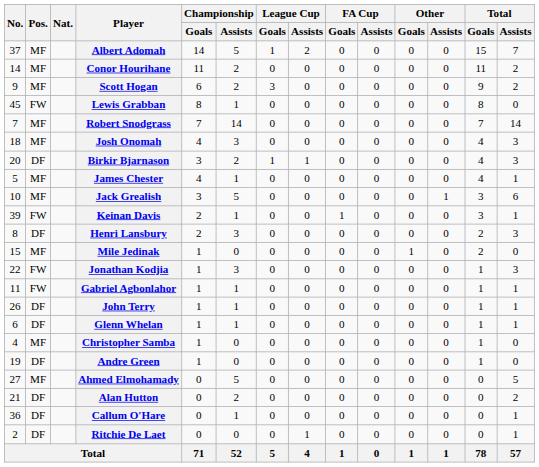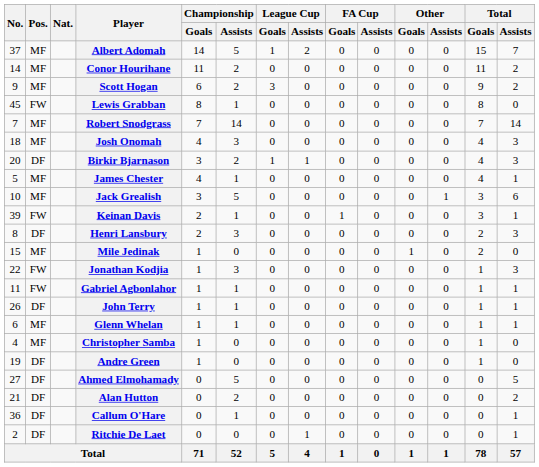 <table class="wikitable plainrowheaders" style="font-size: 95%; text-align: center;">
 <tr>
 <th rowspan="2">No.</th>
 <th rowspan="2">Pos.</th>
 <th rowspan="2">Nat.</th>
 <th rowspan="2">Player</th>
 <th colspan="2">Championship</th>
 <th colspan="2">League Cup</th>
 <th colspan="2">FA Cup</th>
 <th colspan="2">Other</th>
 <th colspan="2">Total</th>
 </tr>
 <tr>
 <th>Goals</th>
 <th>Assists</th>
 <th>Goals</th>
 <th>Assists</th>
 <th>Goals</th>
 <th>Assists</th>
 <th>Goals</th>
 <th>Assists</th>
 <th>Goals</th>
 <th>Assists</th>
 </tr>
 <tr>
 <td>37</td>
 <td>MF</td>
 <td></td>
 <th scope=row><a href='#'>Albert Adomah</a></th>
 <td>14</td>
 <td>5</td>
 <td>1</td>
 <td>2</td>
 <td>0</td>
 <td>0</td>
 <td>0</td>
 <td>0</td>
 <td>15</td>
 <td>7</td>
 </tr>
 <tr>
 <td>14</td>
 <td>MF</td>
 <td></td>
 <th scope=row><a href='#'>Conor Hourihane</a></th>
 <td>11</td>
 <td>2</td>
 <td>0</td>
 <td>0</td>
 <td>0</td>
 <td>0</td>
 <td>0</td>
 <td>0</td>
 <td>11</td>
 <td>2</td>
 </tr>
 <tr>
 <td>9</td>
 <td>MF</td>
 <td></td>
 <th scope=row><a href='#'>Scott Hogan</a></th>
 <td>6</td>
 <td>2</td>
 <td>3</td>
 <td>0</td>
 <td>0</td>
 <td>0</td>
 <td>0</td>
 <td>0</td>
 <td>9</td>
 <td>2</td>
 </tr>
 <tr>
 <td>45</td>
 <td>FW</td>
 <td></td>
 <th scope=row><a href='#'>Lewis Grabban</a></th>
 <td>8</td>
 <td>1</td>
 <td>0</td>
 <td>0</td>
 <td>0</td>
 <td>0</td>
 <td>0</td>
 <td>0</td>
 <td>8</td>
 <td>0</td>
 </tr>
 <tr>
 <td>7</td>
 <td>MF</td>
 <td></td>
 <th scope=row><a href='#'>Robert Snodgrass</a></th>
 <td>7</td>
 <td>14</td>
 <td>0</td>
 <td>0</td>
 <td>0</td>
 <td>0</td>
 <td>0</td>
 <td>0</td>
 <td>7</td>
 <td>14</td>
 </tr>
 <tr>
 <td>18</td>
 <td>MF</td>
 <td></td>
 <th scope=row><a href='#'>Josh Onomah</a></th>
 <td>4</td>
 <td>3</td>
 <td>0</td>
 <td>0</td>
 <td>0</td>
 <td>0</td>
 <td>0</td>
 <td>0</td>
 <td>4</td>
 <td>3</td>
 </tr>
 <tr>
 <td>20</td>
 <td>DF</td>
 <td></td>
 <th scope=row><a href='#'>Birkir Bjarnason</a></th>
 <td>3</td>
 <td>2</td>
 <td>1</td>
 <td>1</td>
 <td>0</td>
 <td>0</td>
 <td>0</td>
 <td>0</td>
 <td>4</td>
 <td>3</td>
 </tr>
 <tr>
 <td>5</td>
 <td>MF</td>
 <td></td>
 <th scope=row><a href='#'>James Chester</a></th>
 <td>4</td>
 <td>1</td>
 <td>0</td>
 <td>0</td>
 <td>0</td>
 <td>0</td>
 <td>0</td>
 <td>0</td>
 <td>4</td>
 <td>1</td>
 </tr>
 <tr>
 <td>10</td>
 <td>MF</td>
 <td></td>
 <th scope=row><a href='#'>Jack Grealish</a></th>
 <td>3</td>
 <td>5</td>
 <td>0</td>
 <td>0</td>
 <td>0</td>
 <td>0</td>
 <td>0</td>
 <td>1</td>
 <td>3</td>
 <td>6</td>
 </tr>
 <tr>
 <td>39</td>
 <td>FW</td>
 <td></td>
 <th scope=row><a href='#'>Keinan Davis</a></th>
 <td>2</td>
 <td>1</td>
 <td>0</td>
 <td>0</td>
 <td>1</td>
 <td>0</td>
 <td>0</td>
 <td>0</td>
 <td>3</td>
 <td>1</td>
 </tr>
 <tr>
 <td>8</td>
 <td>DF</td>
 <td></td>
 <th scope=row><a href='#'>Henri Lansbury</a></th>
 <td>2</td>
 <td>3</td>
 <td>0</td>
 <td>0</td>
 <td>0</td>
 <td>0</td>
 <td>0</td>
 <td>0</td>
 <td>2</td>
 <td>3</td>
 </tr>
 <tr>
 <td>15</td>
 <td>MF</td>
 <td></td>
 <th scope=row><a href='#'>Mile Jedinak</a></th>
 <td>1</td>
 <td>0</td>
 <td>0</td>
 <td>0</td>
 <td>0</td>
 <td>0</td>
 <td>1</td>
 <td>0</td>
 <td>2</td>
 <td>0</td>
 </tr>
 <tr>
 <td>22</td>
 <td>FW</td>
 <td></td>
 <th scope=row><a href='#'>Jonathan Kodjia</a></th>
 <td>1</td>
 <td>3</td>
 <td>0</td>
 <td>0</td>
 <td>0</td>
 <td>0</td>
 <td>0</td>
 <td>0</td>
 <td>1</td>
 <td>3</td>
 </tr>
 <tr>
 <td>11</td>
 <td>FW</td>
 <td></td>
 <th scope=row><a href='#'>Gabriel Agbonlahor</a></th>
 <td>1</td>
 <td>1</td>
 <td>0</td>
 <td>0</td>
 <td>0</td>
 <td>0</td>
 <td>0</td>
 <td>0</td>
 <td>1</td>
 <td>1</td>
 </tr>
 <tr>
 <td>26</td>
 <td>DF</td>
 <td></td>
 <th scope=row><a href='#'>John Terry</a></th>
 <td>1</td>
 <td>1</td>
 <td>0</td>
 <td>0</td>
 <td>0</td>
 <td>0</td>
 <td>0</td>
 <td>0</td>
 <td>1</td>
 <td>1</td>
 </tr>
 <tr>
 <td>6</td>
-<td>DF</td>
+<td>MF</td>
 <td></td>
 <th scope=row><a href='#'>Glenn Whelan</a></th>
 <td>1</td>
 <td>1</td>
 <td>0</td>
 <td>0</td>
 <td>0</td>
 <td>0</td>
 <td>0</td>
 <td>0</td>
 <td>1</td>
 <td>1</td>
 </tr>
 <tr>
 <td>4</td>
 <td>MF</td>
 <td></td>
 <th scope=row><a href='#'>Christopher Samba</a></th>
 <td>1</td>
 <td>0</td>
 <td>0</td>
 <td>0</td>
 <td>0</td>
 <td>0</td>
 <td>0</td>
 <td>0</td>
 <td>1</td>
 <td>0</td>
 </tr>
 <tr>
 <td>19</td>
 <td>DF</td>
 <td></td>
 <th scope=row><a href='#'>Andre Green</a></th>
 <td>1</td>
 <td>0</td>
 <td>0</td>
 <td>0</td>
 <td>0</td>
 <td>0</td>
 <td>0</td>
 <td>0</td>
 <td>1</td>
 <td>0</td>
 </tr>
 <tr>
 <td>27</td>
-<td>MF</td>
+<td>DF</td>
 <td></td>
 <th scope=row><a href='#'>Ahmed Elmohamady</a></th>
 <td>0</td>
 <td>5</td>
 <td>0</td>
 <td>0</td>
 <td>0</td>
 <td>0</td>
 <td>0</td>
 <td>0</td>
 <td>0</td>
 <td>5</td>
 </tr>
 <tr>
 <td>21</td>
 <td>DF</td>
 <td></td>
 <th scope=row><a href='#'>Alan Hutton</a></th>
 <td>0</td>
 <td>2</td>
 <td>0</td>
 <td>0</td>
 <td>0</td>
 <td>0</td>
 <td>0</td>
 <td>0</td>
 <td>0</td>
 <td>2</td>
 </tr>
 <tr>
 <td>36</td>
 <td>DF</td>
 <td></td>
 <th scope=row><a href='#'>Callum O'Hare</a></th>
 <td>0</td>
 <td>1</td>
 <td>0</td>
 <td>0</td>
 <td>0</td>
 <td>0</td>
 <td>0</td>
 <td>0</td>
 <td>0</td>
 <td>1</td>
 </tr>
 <tr>
 <td>2</td>
 <td>DF</td>
 <td></td>
 <th scope=row><a href='#'>Ritchie De Laet</a></th>
 <td>0</td>
 <td>0</td>
 <td>0</td>
 <td>1</td>
 <td>0</td>
 <td>0</td>
 <td>0</td>
 <td>0</td>
 <td>0</td>
 <td>1</td>
 </tr>
 <tr>
 <th colspan="4">Total</th>
 <th>71</th>
 <th>52</th>
 <th>5</th>
 <th>4</th>
 <th>1</th>
 <th>0</th>
 <th>1</th>
 <th>1</th>
 <th>78</th>
 <th>57</th>
 </tr>
 </table>
